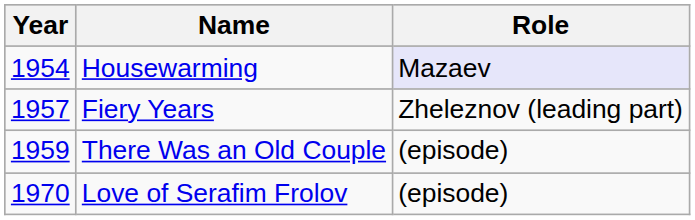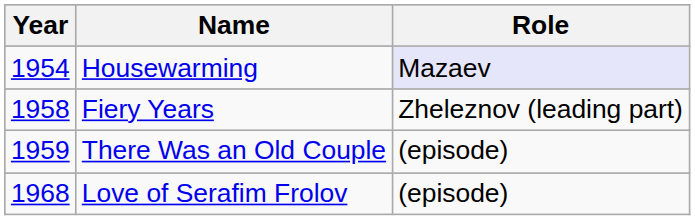 <table class="wikitable">
 <tr>
 <th>Year</th>
 <th>Name</th>
 <th>Role</th>
 </tr>
 <tr>
 <td><a href='#'>1954</a></td>
 <td><a href='#'>Housewarming</a></td>
 <td style="background: lavender;">Mazaev</td>
 </tr>
 <tr>
-<td><a href='#'>1957</a></td>
+<td><a href='#'>1958</a></td>
 <td><a href='#'>Fiery Years</a></td>
 <td>Zheleznov (leading part)</td>
 </tr>
 <tr>
 <td><a href='#'>1959</a></td>
 <td><a href='#'>There Was an Old Couple</a></td>
 <td>(episode)</td>
 </tr>
 <tr>
-<td><a href='#'>1970</a></td>
+<td><a href='#'>1968</a></td>
 <td><a href='#'>Love of Serafim Frolov</a></td>
 <td>(episode)</td>
 </tr>
 </table>
